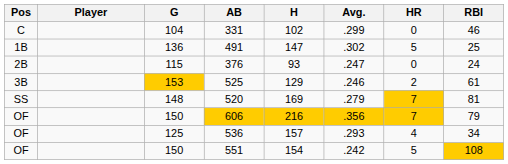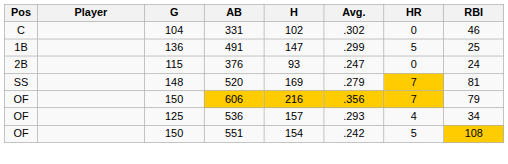 <table class="wikitable sortable">
 <tr>
 <th bgcolor="#DDDDFF" width="5%">Pos</th>
 <th bgcolor="#DDDDFF" width="16%">Player</th>
 <th bgcolor="#DDDDFF" width="9%">G</th>
 <th bgcolor="#DDDDFF" width="9%">AB</th>
 <th bgcolor="#DDDDFF" width="9%">H</th>
 <th bgcolor="#DDDDFF" width="9%">Avg.</th>
 <th bgcolor="#DDDDFF" width="9%">HR</th>
 <th bgcolor="#DDDDFF" width="9%">RBI</th>
 </tr>
 <tr align="center">
 <td>C</td>
 <td></td>
 <td>104</td>
 <td>331</td>
 <td>102</td>
-<td>.299</td>
+<td>.302</td>
 <td>0</td>
 <td>46</td>
 </tr>
 <tr align="center">
 <td>1B</td>
 <td></td>
 <td>136</td>
 <td>491</td>
 <td>147</td>
-<td>.302</td>
+<td>.299</td>
 <td>5</td>
 <td>25</td>
 </tr>
 <tr align="center">
 <td>2B</td>
 <td></td>
 <td>115</td>
 <td>376</td>
 <td>93</td>
 <td>.247</td>
 <td>0</td>
 <td>24</td>
-</tr>
-<tr align="center">
-<td>3B</td>
-<td></td>
-<td bgcolor=#ffcc00>153</td>
-<td>525</td>
-<td>129</td>
-<td>.246</td>
-<td>2</td>
-<td>61</td>
 </tr>
 <tr align="center">
 <td>SS</td>
 <td></td>
 <td>148</td>
 <td>520</td>
 <td>169</td>
 <td>.279</td>
 <td bgcolor=#ffcc00>7</td>
 <td>81</td>
 </tr>
 <tr align="center">
 <td>OF</td>
 <td></td>
 <td>150</td>
 <td bgcolor=#ffcc00>606</td>
 <td bgcolor=#ffcc00>216</td>
 <td bgcolor=#ffcc00>.356</td>
 <td bgcolor=#ffcc00>7</td>
 <td>79</td>
 </tr>
 <tr align="center">
 <td>OF</td>
 <td></td>
 <td>125</td>
 <td>536</td>
 <td>157</td>
 <td>.293</td>
 <td>4</td>
 <td>34</td>
 </tr>
 <tr align="center">
 <td>OF</td>
 <td></td>
 <td>150</td>
 <td>551</td>
 <td>154</td>
 <td>.242</td>
 <td>5</td>
 <td bgcolor=#ffcc00>108</td>
 </tr>
 </table>
